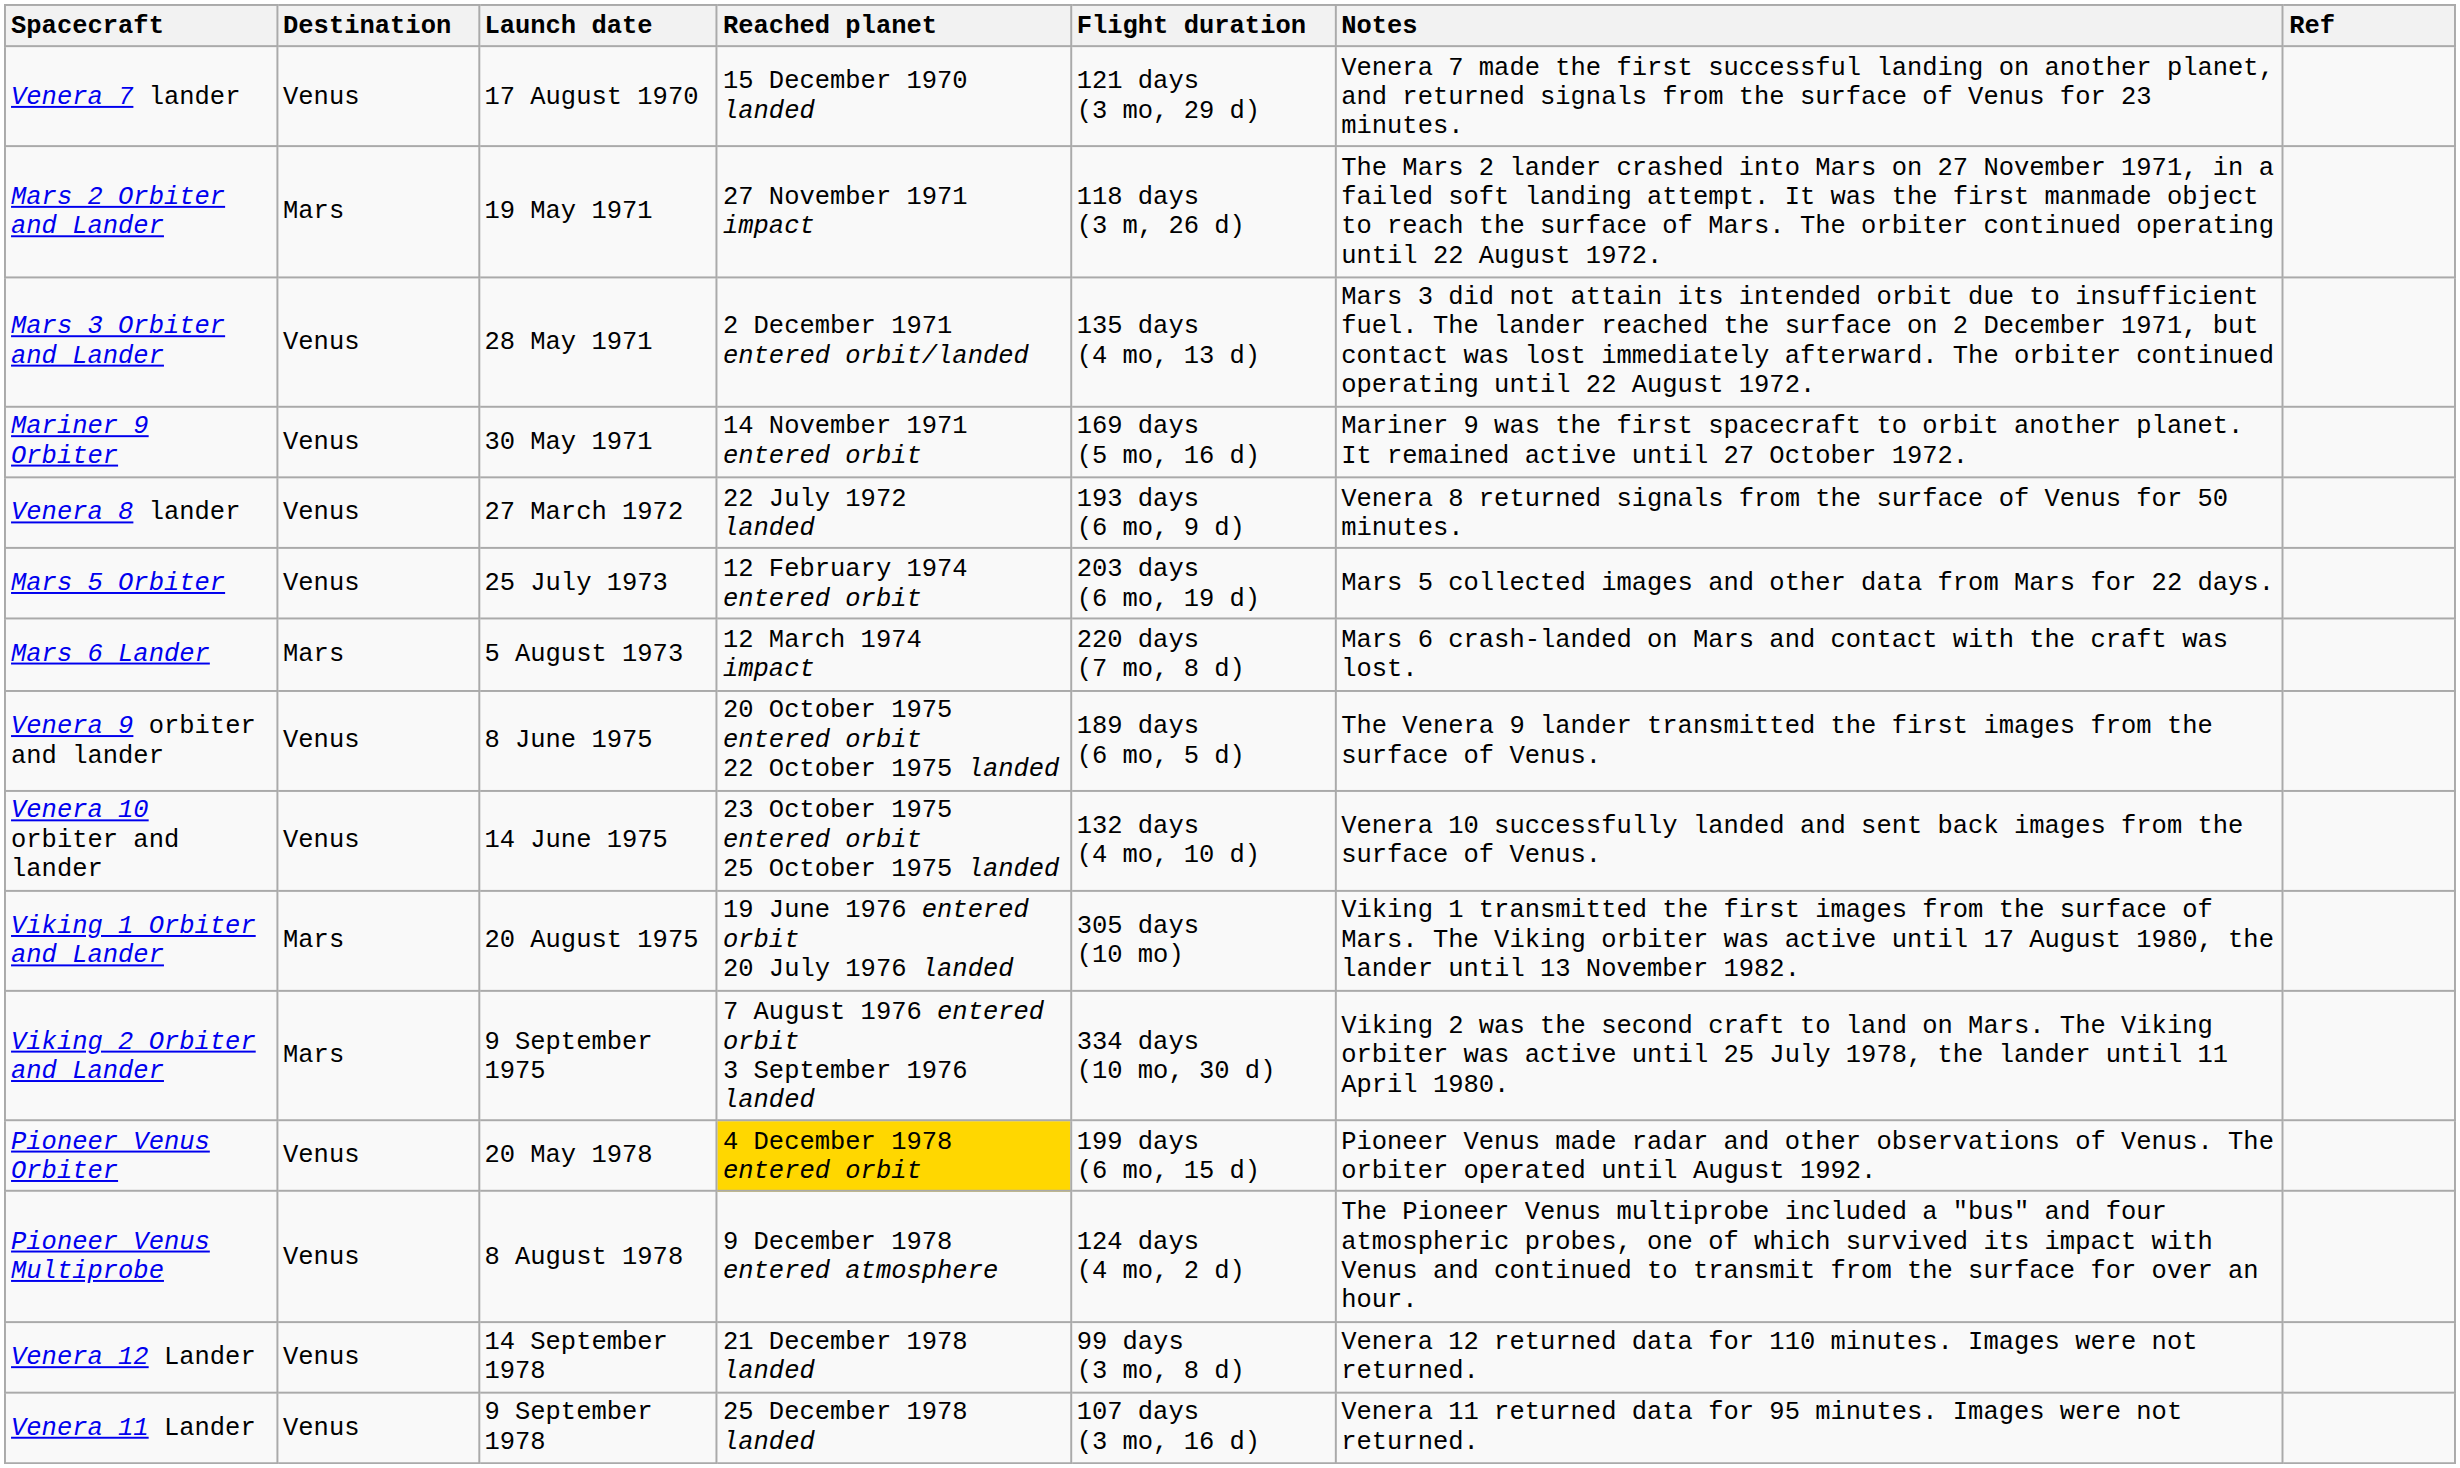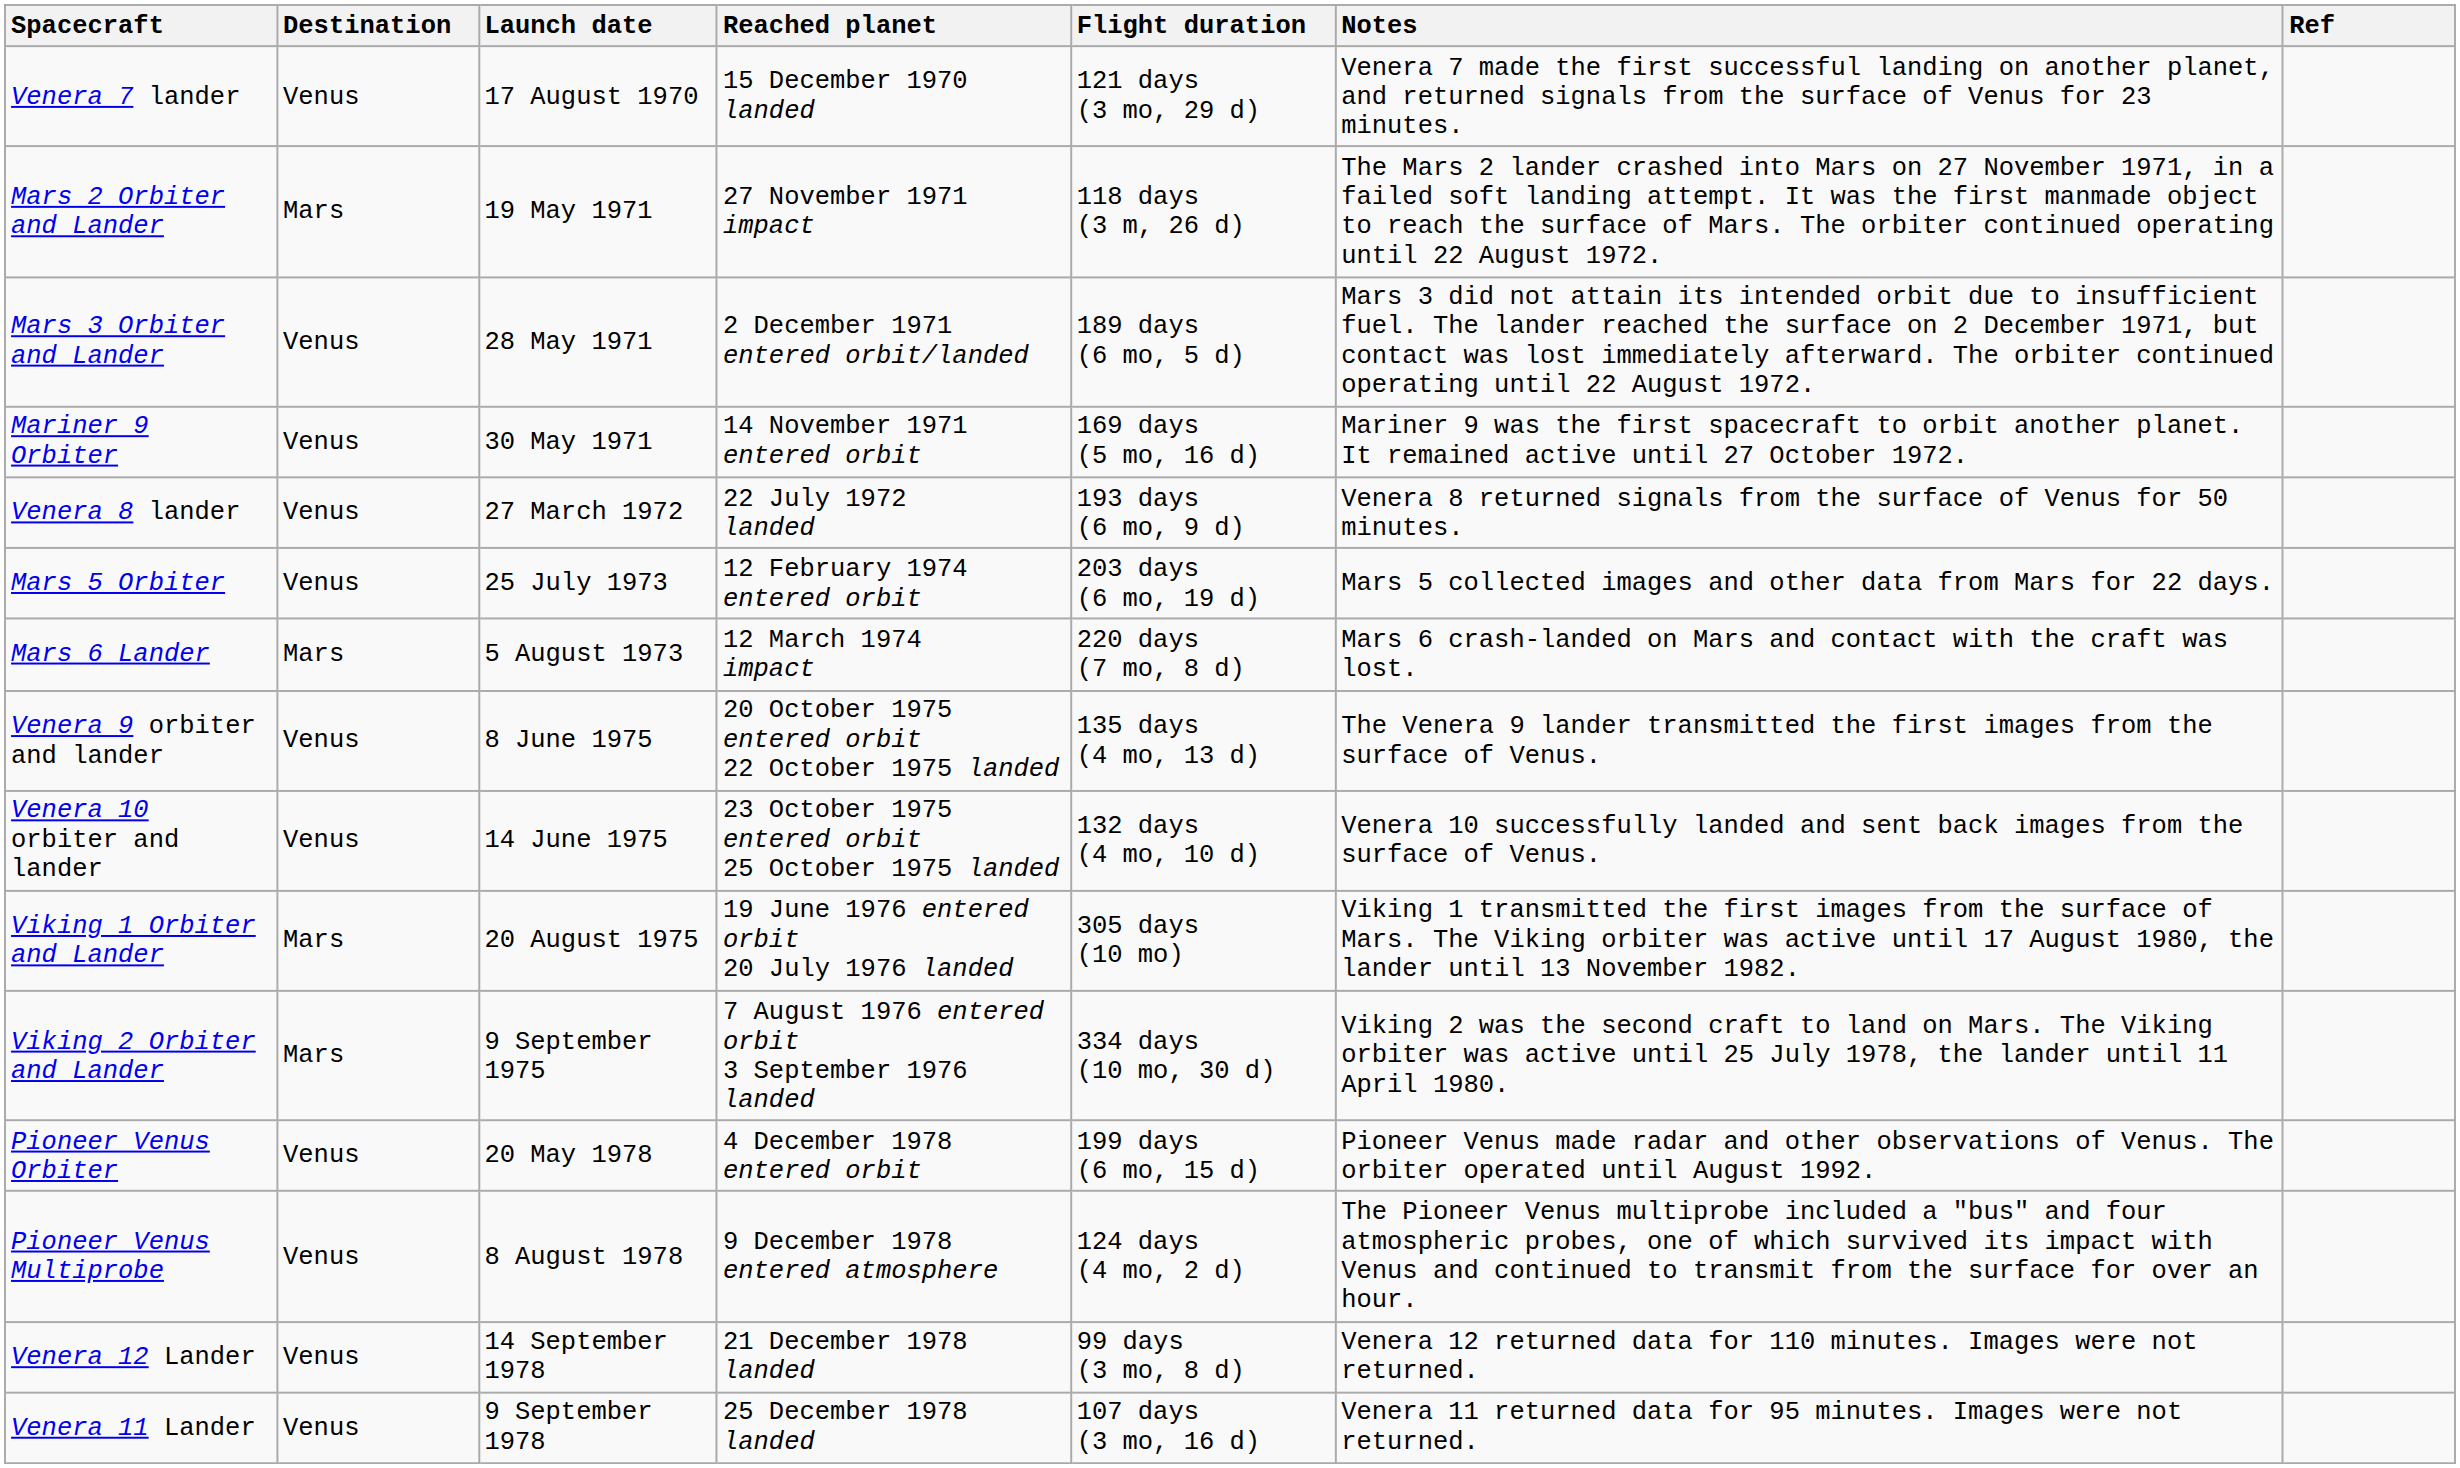 <table class="wikitable">
 <tr>
 <th style="text-align:left; width:150px;">Spacecraft</th>
 <th style="text-align:left; width:100px;">Destination</th>
 <th style="text-align:left; width:130px;">Launch date</th>
 <th style="text-align:left; width:200px;">Reached planet</th>
 <th style="text-align:left; width:150px;">Flight duration</th>
 <th style="text-align:left; width:600px;">Notes</th>
 <th style="text-align:left; width:100px;">Ref</th>
 </tr>
 <tr>
 <td><em><a href='#'>Venera 7</a></em> lander</td>
 <td>Venus</td>
 <td>17 August 1970</td>
 <td>15 December 1970<br><em>landed</em></td>
 <td>121 days<br>(3 mo, 29 d)</td>
 <td>Venera 7 made the first successful landing on another planet, and returned signals from the surface of Venus for 23 minutes.</td>
 <td></td>
 </tr>
 <tr>
 <td><em><a href='#'>Mars 2 Orbiter and Lander</a></em></td>
 <td>Mars</td>
 <td>19 May 1971</td>
 <td>27 November 1971<br><em>impact</em></td>
 <td>118 days<br>(3 m, 26 d)</td>
 <td>The Mars 2 lander crashed into Mars on 27 November 1971, in a failed soft landing attempt.  It was the first manmade object to reach the surface of Mars. The orbiter continued operating until 22 August 1972.</td>
 <td></td>
 </tr>
 <tr>
 <td><em><a href='#'>Mars 3 Orbiter and Lander</a></em></td>
 <td>Venus</td>
 <td>28 May 1971</td>
 <td>2 December 1971<br><em>entered orbit/landed</em></td>
-<td>135 days<br>(4 mo, 13 d)</td>
+<td>189 days<br>(6 mo, 5 d)</td>
 <td>Mars 3 did not attain its intended orbit due to insufficient fuel. The lander reached the surface on 2 December 1971, but contact was lost immediately afterward. The orbiter continued operating until 22 August 1972.</td>
 <td></td>
 </tr>
 <tr>
 <td><em><a href='#'>Mariner 9 Orbiter</a></em></td>
 <td>Venus</td>
 <td>30 May 1971</td>
 <td>14 November 1971<br><em>entered orbit</em></td>
 <td>169 days<br>(5 mo, 16 d)</td>
 <td>Mariner 9 was the first spacecraft to orbit another planet. It remained active until 27 October 1972.</td>
 <td></td>
 </tr>
 <tr>
 <td><em><a href='#'>Venera 8</a></em> lander</td>
 <td>Venus</td>
 <td>27 March 1972</td>
 <td>22 July 1972<br><em>landed</em></td>
 <td>193 days<br>(6 mo, 9 d)</td>
 <td>Venera 8 returned signals from the surface of Venus for 50 minutes.</td>
 <td></td>
 </tr>
 <tr>
 <td><em><a href='#'>Mars 5 Orbiter</a></em></td>
 <td>Venus</td>
 <td>25 July 1973</td>
 <td>12 February 1974<br><em>entered orbit</em></td>
 <td>203 days<br>(6 mo, 19 d)</td>
 <td>Mars 5 collected images and other data from Mars for 22 days.</td>
 <td></td>
 </tr>
 <tr>
 <td><em><a href='#'>Mars 6 Lander</a></em></td>
 <td>Mars</td>
 <td>5 August 1973</td>
 <td>12 March 1974<br><em>impact</em></td>
 <td>220 days<br>(7 mo, 8 d)</td>
 <td>Mars 6 crash-landed on Mars and contact with the craft was lost.</td>
 <td></td>
 </tr>
 <tr>
 <td><em><a href='#'>Venera 9</a></em> orbiter and lander</td>
 <td>Venus</td>
 <td>8 June 1975</td>
 <td>20 October 1975 <em>entered orbit</em><br>22 October 1975 <em>landed</em></td>
-<td>189 days<br>(6 mo, 5 d)</td>
+<td>135 days<br>(4 mo, 13 d)</td>
 <td>The Venera 9 lander transmitted the first images from the surface of Venus.</td>
 <td></td>
 </tr>
 <tr>
 <td><em><a href='#'>Venera 10</a></em> orbiter and lander</td>
 <td>Venus</td>
 <td>14 June 1975</td>
 <td>23 October 1975 <em>entered orbit</em><br>25 October 1975 <em>landed</em></td>
 <td>132 days<br>(4 mo, 10 d)</td>
 <td>Venera 10 successfully landed and sent back images from the surface of Venus.</td>
 <td></td>
 </tr>
 <tr>
 <td><em><a href='#'>Viking 1 Orbiter and Lander</a></em></td>
 <td>Mars</td>
 <td>20 August 1975</td>
 <td>19 June 1976 <em>entered orbit</em><br>20 July 1976 <em>landed</em></td>
 <td>305 days<br>(10 mo)</td>
 <td>Viking 1 transmitted the first images from the surface of Mars. The Viking orbiter was active until 17 August 1980, the lander until 13 November 1982.</td>
 <td></td>
 </tr>
 <tr>
 <td><em><a href='#'>Viking 2 Orbiter and Lander</a></em></td>
 <td>Mars</td>
 <td>9 September 1975</td>
 <td>7 August 1976 <em>entered orbit</em><br>3 September 1976 <em>landed</em></td>
 <td>334 days<br>(10 mo, 30 d)</td>
 <td>Viking 2 was the second craft to land on Mars.  The Viking orbiter was active until 25 July 1978, the lander until 11 April 1980.</td>
 <td></td>
 </tr>
 <tr>
 <td><em><a href='#'>Pioneer Venus Orbiter</a></em></td>
 <td>Venus</td>
 <td>20 May 1978</td>
-<td style="background: gold;">4 December 1978<br><em>entered orbit</em></td>
+<td>4 December 1978<br><em>entered orbit</em></td>
 <td>199 days<br>(6 mo, 15 d)</td>
 <td>Pioneer Venus made radar and other observations of Venus.  The orbiter operated until August 1992.</td>
 <td></td>
 </tr>
 <tr>
 <td><em><a href='#'>Pioneer Venus Multiprobe</a></em></td>
 <td>Venus</td>
 <td>8 August 1978</td>
 <td>9 December 1978<br><em>entered atmosphere</em></td>
 <td>124 days<br>(4 mo, 2 d)</td>
 <td>The Pioneer Venus multiprobe included a "bus" and four atmospheric probes, one of which survived its impact with Venus and continued to transmit from the surface for over an hour.</td>
 <td></td>
 </tr>
 <tr>
 <td><em><a href='#'>Venera 12</a></em> Lander</td>
 <td>Venus</td>
 <td>14 September 1978</td>
 <td>21 December 1978<br><em>landed</em></td>
 <td>99 days<br>(3 mo, 8 d)</td>
 <td>Venera 12 returned data for 110 minutes. Images were not returned.</td>
 <td></td>
 </tr>
 <tr>
 <td><em><a href='#'>Venera 11</a></em> Lander</td>
 <td>Venus</td>
 <td>9 September 1978</td>
 <td>25 December 1978<br><em>landed</em></td>
 <td>107 days<br>(3 mo, 16 d)</td>
 <td>Venera 11 returned data for 95 minutes. Images were not returned.</td>
 <td></td>
 </tr>
 </table>
